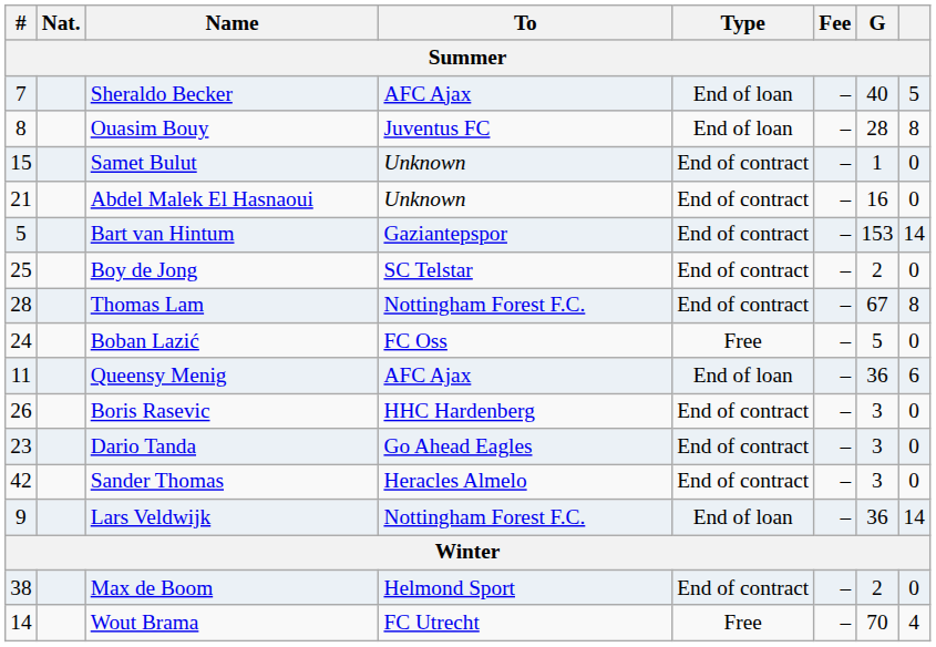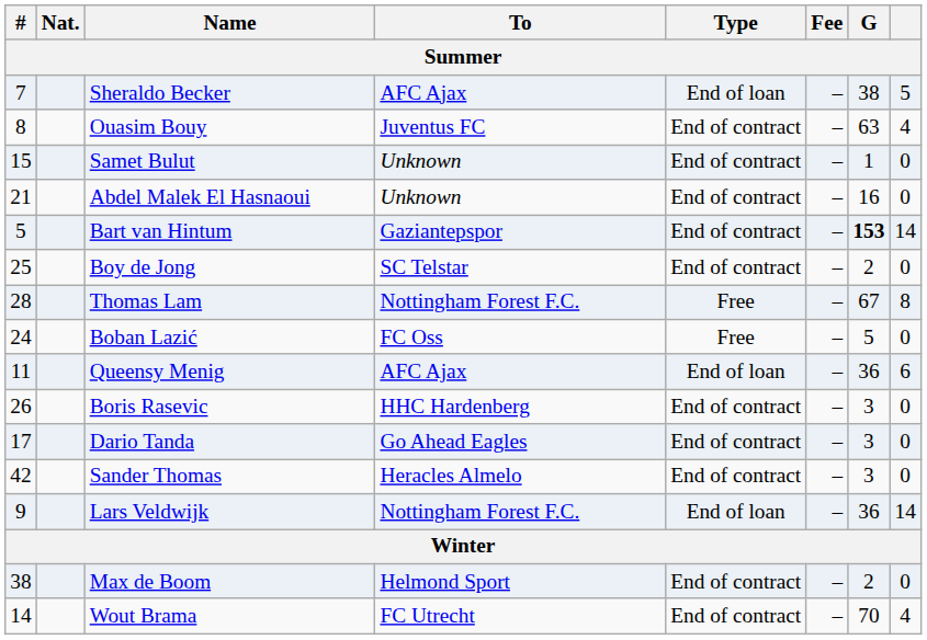 <table class="wikitable sortable" style="font-size:85%;">
 <tr>
 <th>#</th>
 <th>Nat.</th>
 <th width="180">Name</th>
 <th width="180">To</th>
 <th>Type</th>
 <th>Fee</th>
 <th>G</th>
 <th></th>
 </tr>
 <tr>
 <th colspan=8>Summer</th>
 </tr>
 <tr bgcolor="#EBF1F6">
 <td align=center>7</td>
 <td align=center></td>
 <td><a href='#'>Sheraldo Becker</a></td>
 <td> <a href='#'>AFC Ajax</a></td>
 <td align=center>End of loan</td>
 <td align=right>–</td>
-<td align=center>40</td>
+<td align=center>38</td>
 <td align=center>5</td>
 </tr>
 <tr>
 <td align=center>8</td>
 <td align=center></td>
 <td><a href='#'>Ouasim Bouy</a></td>
 <td> <a href='#'>Juventus FC</a></td>
-<td align=center>End of loan</td>
+<td align=center>End of contract</td>
 <td align=right>–</td>
-<td align=center>28</td>
-<td align=center>8</td>
+<td align=center>63</td>
+<td align=center>4</td>
 </tr>
 <tr bgcolor="#EBF1F6">
 <td align=center>15</td>
 <td align=center></td>
 <td><a href='#'>Samet Bulut</a></td>
 <td><em>Unknown</em></td>
 <td align=center>End of contract</td>
 <td align=right>–</td>
 <td align=center>1</td>
 <td align=center>0</td>
 </tr>
 <tr>
 <td align=center>21</td>
 <td align=center></td>
 <td><a href='#'>Abdel Malek El Hasnaoui</a></td>
 <td><em>Unknown</em></td>
 <td align=center>End of contract</td>
 <td align=right>–</td>
 <td align=center>16</td>
 <td align=center>0</td>
 </tr>
 <tr bgcolor="#EBF1F6">
 <td align=center>5</td>
 <td align=center></td>
 <td><a href='#'>Bart van Hintum</a></td>
 <td> <a href='#'>Gaziantepspor</a></td>
 <td align=center>End of contract</td>
 <td align=right>–</td>
-<td align=center>153</td>
+<td align=center><strong>153</strong></td>
 <td align=center>14</td>
 </tr>
 <tr>
 <td align=center>25</td>
 <td align=center></td>
 <td><a href='#'>Boy de Jong</a></td>
 <td> <a href='#'>SC Telstar</a></td>
 <td align=center>End of contract</td>
 <td align=right>–</td>
 <td align=center>2</td>
 <td align=center>0</td>
 </tr>
 <tr bgcolor="#EBF1F6">
 <td align=center>28</td>
 <td align=center></td>
 <td><a href='#'>Thomas Lam</a></td>
 <td> <a href='#'>Nottingham Forest F.C.</a></td>
-<td align=center>End of contract</td>
+<td align=center>Free</td>
 <td align=right>–</td>
 <td align=center>67</td>
 <td align=center>8</td>
 </tr>
 <tr>
 <td align=center>24</td>
 <td align=center></td>
 <td><a href='#'>Boban Lazić</a></td>
 <td> <a href='#'>FC Oss</a></td>
 <td align=center>Free</td>
 <td align=right>–</td>
 <td align=center>5</td>
 <td align=center>0</td>
 </tr>
 <tr bgcolor="#EBF1F6">
 <td align=center>11</td>
 <td align=center></td>
 <td><a href='#'>Queensy Menig</a></td>
 <td> <a href='#'>AFC Ajax</a></td>
 <td align=center>End of loan</td>
 <td align=right>–</td>
 <td align=center>36</td>
 <td align=center>6</td>
 </tr>
 <tr>
 <td align=center>26</td>
 <td align=center></td>
 <td><a href='#'>Boris Rasevic</a></td>
 <td> <a href='#'>HHC Hardenberg</a></td>
 <td align=center>End of contract</td>
 <td align=right>–</td>
 <td align=center>3</td>
 <td align=center>0</td>
 </tr>
 <tr bgcolor="#EBF1F6">
-<td align=center>23</td>
+<td align=center>17</td>
 <td align=center></td>
 <td><a href='#'>Dario Tanda</a></td>
 <td> <a href='#'>Go Ahead Eagles</a></td>
 <td align=center>End of contract</td>
 <td align=right>–</td>
 <td align=center>3</td>
 <td align=center>0</td>
 </tr>
 <tr>
 <td align=center>42</td>
 <td align=center></td>
 <td><a href='#'>Sander Thomas</a></td>
 <td> <a href='#'>Heracles Almelo</a></td>
 <td align=center>End of contract</td>
 <td align=right>–</td>
 <td align=center>3</td>
 <td align=center>0</td>
 </tr>
 <tr bgcolor="#EBF1F6">
 <td align=center>9</td>
 <td align=center></td>
 <td><a href='#'>Lars Veldwijk</a></td>
 <td> <a href='#'>Nottingham Forest F.C.</a></td>
 <td align=center>End of loan</td>
 <td align=right>–</td>
 <td align=center>36</td>
 <td align=center>14</td>
 </tr>
 <tr>
 <th colspan=8>Winter</th>
 </tr>
 <tr bgcolor="#EBF1F6">
 <td align=center>38</td>
 <td align=center></td>
 <td><a href='#'>Max de Boom</a></td>
 <td> <a href='#'>Helmond Sport</a></td>
 <td align=center>End of contract</td>
 <td align=right>–</td>
 <td align=center>2</td>
 <td align=center>0</td>
 </tr>
 <tr>
 <td align=center>14</td>
 <td align=center></td>
 <td><a href='#'>Wout Brama</a></td>
 <td> <a href='#'>FC Utrecht</a></td>
-<td align=center>Free</td>
+<td align=center>End of contract</td>
 <td align=right>–</td>
 <td align=center>70</td>
 <td align=center>4</td>
 </tr>
 </table>
